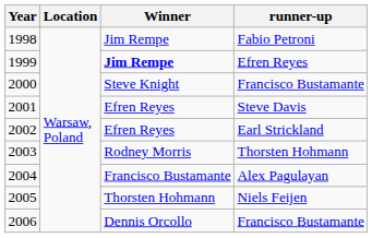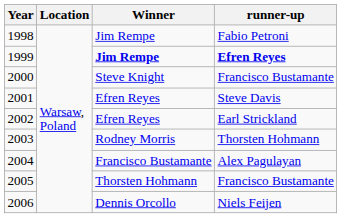 <table class="wikitable">
 <tr>
 <th>Year</th>
 <th>Location</th>
 <th>Winner</th>
 <th>runner-up</th>
 </tr>
 <tr>
 <td>1998</td>
 <td rowspan=9><a href='#'>Warsaw</a>,<br><a href='#'>Poland</a></td>
 <td> <a href='#'>Jim Rempe</a></td>
 <td> <a href='#'>Fabio Petroni</a></td>
 </tr>
 <tr>
 <td>1999</td>
 <td><strong> <a href='#'>Jim Rempe</a> </strong></td>
-<td> <a href='#'>Efren Reyes</a></td>
+<td><strong> <a href='#'>Efren Reyes</a></strong></td>
 </tr>
 <tr>
 <td>2000</td>
 <td> <a href='#'>Steve Knight</a></td>
 <td> <a href='#'>Francisco Bustamante</a></td>
 </tr>
 <tr>
 <td>2001</td>
 <td> <a href='#'>Efren Reyes</a></td>
 <td> <a href='#'>Steve Davis</a></td>
 </tr>
 <tr>
 <td>2002</td>
 <td> <a href='#'>Efren Reyes</a> </td>
 <td> <a href='#'>Earl Strickland</a></td>
 </tr>
 <tr>
 <td>2003</td>
 <td> <a href='#'>Rodney Morris</a></td>
 <td> <a href='#'>Thorsten Hohmann</a></td>
 </tr>
 <tr>
 <td>2004</td>
 <td> <a href='#'>Francisco Bustamante</a></td>
 <td> <a href='#'>Alex Pagulayan</a></td>
 </tr>
 <tr>
 <td>2005</td>
 <td> <a href='#'>Thorsten Hohmann</a></td>
-<td> <a href='#'>Niels Feijen</a></td>
+<td> <a href='#'>Francisco Bustamante</a></td>
 </tr>
 <tr>
 <td>2006</td>
 <td> <a href='#'>Dennis Orcollo</a></td>
-<td> <a href='#'>Francisco Bustamante</a></td>
+<td> <a href='#'>Niels Feijen</a></td>
 </tr>
 </table>
